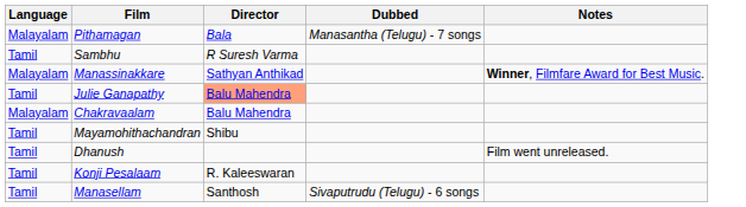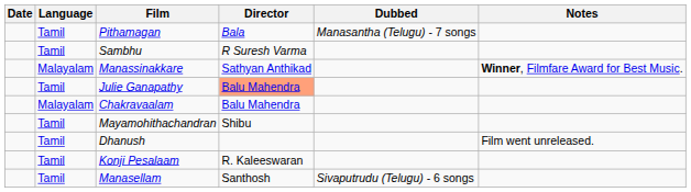 <table class="wikitable sortable" style="font-size:95%;">
 <tr>
+<th>Date</th>
 <th>Language</th>
 <th>Film</th>
 <th>Director</th>
 <th>Dubbed</th>
 <th>Notes</th>
 </tr>
 <tr>
-<td><a href='#'>Malayalam</a></td>
+<td></td>
+<td><a href='#'>Tamil</a></td>
 <td><em><a href='#'>Pithamagan</a></em></td>
 <td><em><a href='#'>Bala</a></em></td>
 <td><em>Manasantha (Telugu)</em> - 7 songs</td>
 <td></td>
 </tr>
 <tr>
+<td></td>
 <td><a href='#'>Tamil</a></td>
 <td><em>Sambhu</em></td>
 <td><em>R Suresh Varma</em></td>
 <td></td>
 <td></td>
 </tr>
 <tr>
+<td></td>
 <td><a href='#'>Malayalam</a></td>
 <td><em><a href='#'>Manassinakkare</a></em></td>
 <td><a href='#'>Sathyan Anthikad</a></td>
 <td></td>
 <td><strong>Winner</strong>, <a href='#'>Filmfare Award for Best Music</a>.</td>
 </tr>
 <tr>
+<td></td>
 <td><a href='#'>Tamil</a></td>
 <td><em><a href='#'>Julie Ganapathy</a></em></td>
 <td style="background: lightsalmon;"><a href='#'>Balu Mahendra</a></td>
 <td></td>
 <td></td>
 </tr>
 <tr>
+<td></td>
 <td><a href='#'>Malayalam</a></td>
 <td><em><a href='#'>Chakravaalam</a></em></td>
 <td><a href='#'>Balu Mahendra</a></td>
 <td></td>
 <td></td>
 </tr>
 <tr>
+<td></td>
 <td><a href='#'>Tamil</a></td>
 <td><em>Mayamohithachandran</em></td>
 <td>Shibu</td>
 <td></td>
 <td></td>
 </tr>
 <tr>
+<td></td>
 <td><a href='#'>Tamil</a></td>
 <td><em>Dhanush</em></td>
 <td></td>
 <td></td>
 <td>Film went unreleased.</td>
 </tr>
 <tr>
+<td></td>
 <td><a href='#'>Tamil</a></td>
 <td><em><a href='#'>Konji Pesalaam</a></em></td>
 <td>R. Kaleeswaran</td>
 <td></td>
 <td></td>
 </tr>
 <tr>
+<td></td>
 <td><a href='#'>Tamil</a></td>
 <td><em><a href='#'>Manasellam</a></em></td>
 <td>Santhosh</td>
 <td><em>Sivaputrudu (Telugu)</em> - 6 songs</td>
 <td></td>
 </tr>
 </table>
